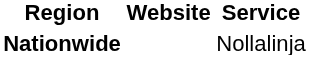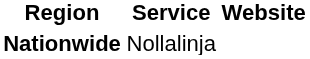 <table>
 <tr>
 <th>Region</th>
+<th>Service</th>
 <th>Website</th>
-<th>Service</th>
 </tr>
 <tr>
 <th>Nationwide</th>
+<td>Nollalinja</td>
 <td></td>
-<td>Nollalinja</td>
 </tr>
 </table>
